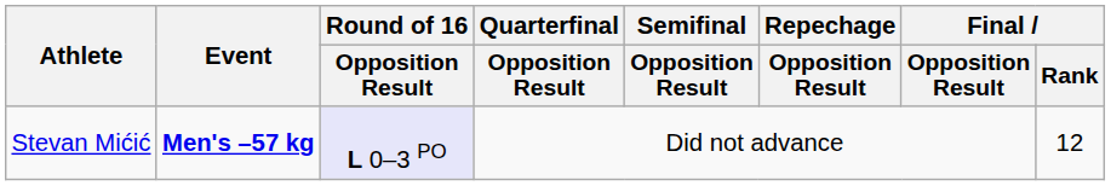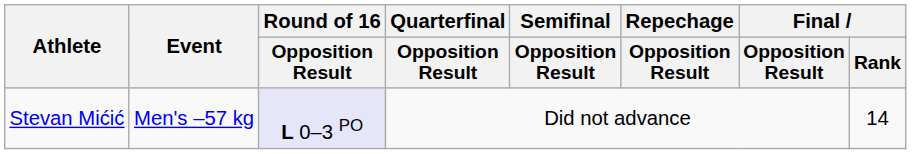 <table class="wikitable" style="font-size:90%">
 <tr>
 <th rowspan=2>Athlete</th>
 <th rowspan=2>Event</th>
 <th>Round of 16</th>
 <th>Quarterfinal</th>
 <th>Semifinal</th>
 <th>Repechage</th>
 <th colspan=2>Final / </th>
 </tr>
 <tr style="font-size: 95%">
 <th>Opposition<br>Result</th>
 <th>Opposition<br>Result</th>
 <th>Opposition<br>Result</th>
 <th>Opposition<br>Result</th>
 <th>Opposition<br>Result</th>
 <th>Rank</th>
 </tr>
 <tr align=center>
 <td align=left><a href='#'>Stevan Mićić</a></td>
-<td align=left><strong><a href='#'>Men's –57 kg</a></strong></td>
+<td align=left><a href='#'>Men's –57 kg</a></td>
 <td style="background: lavender;"><br><strong>L</strong> 0–3 <sup>PO</sup></td>
 <td colspan=4>Did not advance</td>
-<td>12</td>
+<td>14</td>
 </tr>
 </table>
